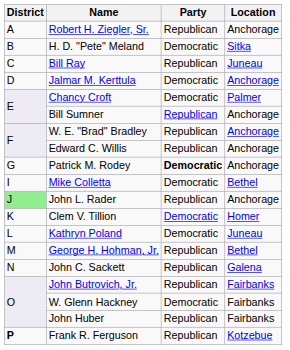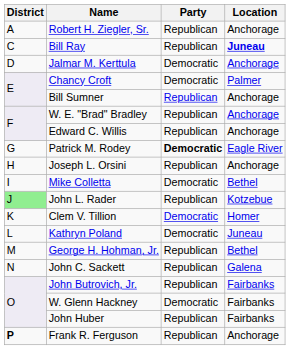 <table class="wikitable">
 <tr>
 <th>District</th>
 <th>Name</th>
 <th>Party</th>
 <th>Location</th>
 </tr>
 <tr>
 <td>A</td>
 <td><a href='#'>Robert H. Ziegler, Sr.</a></td>
 <td>Republican</td>
 <td>Anchorage</td>
 </tr>
 <tr>
-<td>B</td>
-<td>H. D. "Pete" Meland</td>
-<td>Democratic</td>
-<td><a href='#'>Sitka</a></td>
-</tr>
-<tr>
 <td>C</td>
 <td><a href='#'>Bill Ray</a></td>
 <td>Republican</td>
-<td><a href='#'>Juneau</a></td>
+<td><strong><a href='#'>Juneau</a></strong></td>
 </tr>
 <tr>
 <td>D</td>
 <td><a href='#'>Jalmar M. Kerttula</a></td>
 <td>Democratic</td>
 <td><a href='#'>Anchorage</a></td>
 </tr>
 <tr>
 <td rowspan="2" bgcolor="#EEEBF4">E</td>
 <td><a href='#'>Chancy Croft</a></td>
 <td>Democratic</td>
 <td><a href='#'>Palmer</a></td>
 </tr>
 <tr>
 <td>Bill Sumner</td>
 <td><a href='#'>Republican</a></td>
 <td>Anchorage</td>
 </tr>
 <tr>
 <td rowspan="2" bgcolor="#EEEBF4">F</td>
 <td>W. E. "Brad" Bradley</td>
 <td>Republican</td>
 <td><a href='#'>Anchorage</a></td>
 </tr>
 <tr>
 <td>Edward C. Willis</td>
 <td>Republican</td>
 <td>Anchorage</td>
 </tr>
 <tr>
 <td>G</td>
 <td>Patrick M. Rodey</td>
 <td><strong>Democratic</strong></td>
+<td><a href='#'>Eagle River</a></td>
+</tr>
+<tr>
+<td>H</td>
+<td>Joseph L. Orsini</td>
+<td>Republican</td>
 <td>Anchorage</td>
 </tr>
 <tr>
 <td>I</td>
 <td><a href='#'>Mike Colletta</a></td>
 <td>Democratic</td>
 <td><a href='#'>Bethel</a></td>
 </tr>
 <tr>
 <td style="background: lightgreen;">J</td>
 <td>John L. Rader</td>
 <td>Republican</td>
-<td>Anchorage</td>
+<td><a href='#'>Kotzebue</a></td>
 </tr>
 <tr>
 <td>K</td>
 <td>Clem V. Tillion</td>
 <td><a href='#'>Democratic</a></td>
 <td><a href='#'>Homer</a></td>
 </tr>
 <tr>
 <td>L</td>
 <td><a href='#'>Kathryn Poland</a></td>
 <td>Democratic</td>
 <td><a href='#'>Juneau</a></td>
 </tr>
 <tr>
 <td>M</td>
 <td><a href='#'>George H. Hohman, Jr.</a></td>
 <td>Republican</td>
 <td><a href='#'>Bethel</a></td>
 </tr>
 <tr>
 <td>N</td>
 <td>John C. Sackett</td>
 <td>Republican</td>
 <td><a href='#'>Galena</a></td>
 </tr>
 <tr>
 <td rowspan="3" bgcolor="#EEEBF4">O</td>
 <td><a href='#'>John Butrovich, Jr.</a></td>
 <td>Republican</td>
 <td><a href='#'>Fairbanks</a></td>
 </tr>
 <tr>
 <td>W. Glenn Hackney</td>
 <td>Democratic</td>
 <td>Fairbanks</td>
 </tr>
 <tr>
 <td>John Huber</td>
 <td>Republican</td>
 <td>Fairbanks</td>
 </tr>
 <tr>
 <td><strong>P</strong></td>
 <td>Frank R. Ferguson</td>
 <td>Republican</td>
-<td><a href='#'>Kotzebue</a></td>
+<td>Anchorage</td>
 </tr>
 </table>
